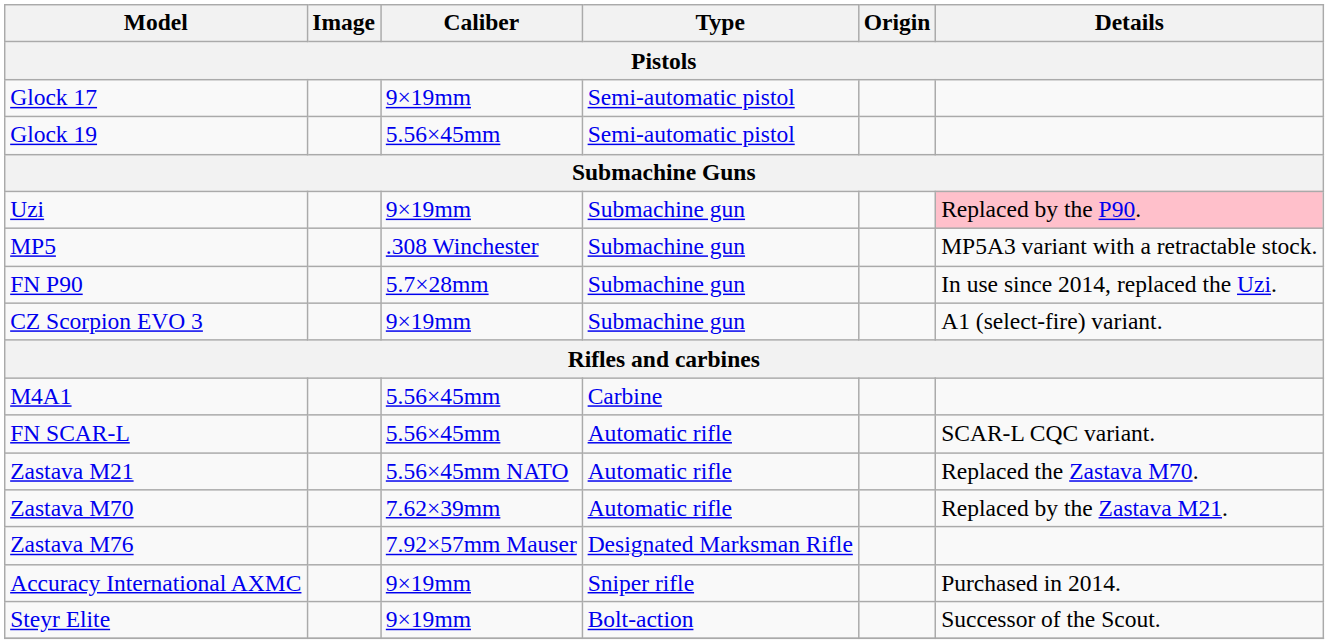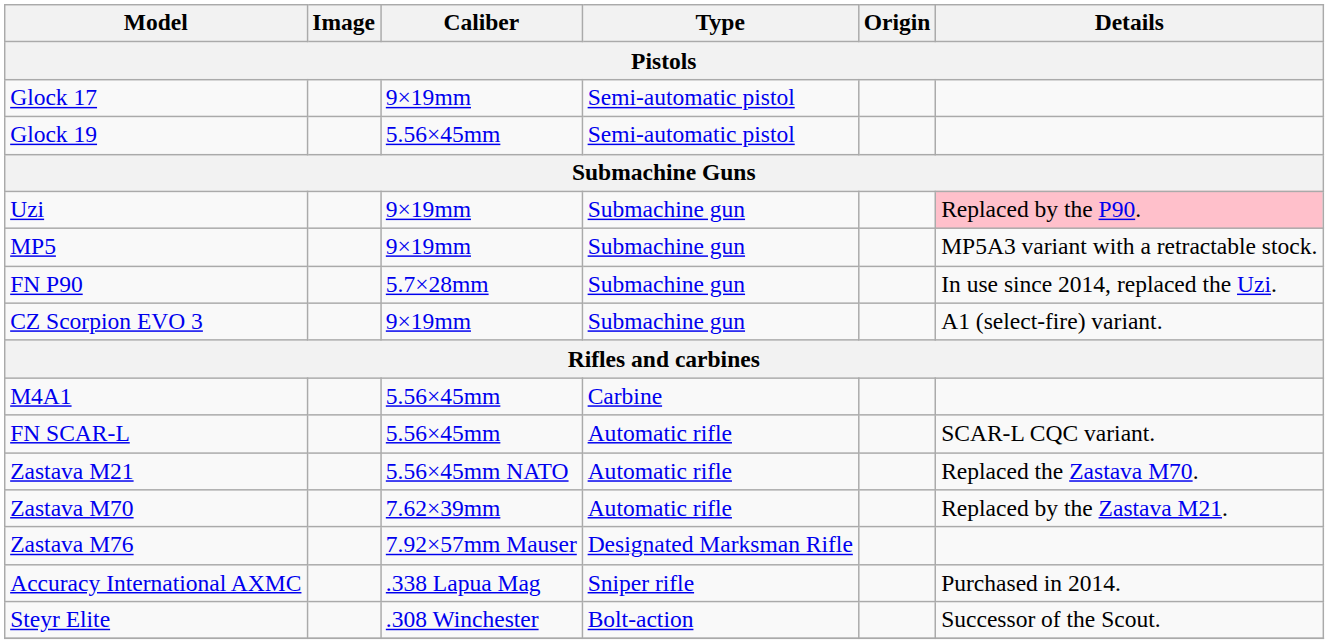 <table class="wikitable">
 <tr bgco>
 <th>Model</th>
 <th>Image</th>
 <th>Caliber</th>
 <th>Type</th>
 <th>Origin</th>
 <th>Details</th>
 </tr>
 <tr>
 <th colspan="11">Pistols</th>
 </tr>
 <tr>
 <td><a href='#'>Glock 17</a></td>
 <td></td>
 <td><a href='#'>9×19mm</a></td>
 <td><a href='#'>Semi-automatic pistol</a></td>
 <td></td>
 <td></td>
 </tr>
 <tr>
 <td><a href='#'>Glock 19</a></td>
 <td></td>
 <td><a href='#'>5.56×45mm</a></td>
 <td><a href='#'>Semi-automatic pistol</a></td>
 <td></td>
 <td></td>
 </tr>
 <tr>
 <th colspan="11">Submachine Guns</th>
 </tr>
 <tr>
 <td><a href='#'>Uzi</a></td>
 <td></td>
 <td><a href='#'>9×19mm</a></td>
 <td><a href='#'>Submachine gun</a></td>
 <td></td>
 <td style="background: pink;">Replaced by the <a href='#'>P90</a>.</td>
 </tr>
 <tr>
 <td><a href='#'>MP5</a></td>
 <td></td>
-<td><a href='#'>.308 Winchester</a></td>
+<td><a href='#'>9×19mm</a></td>
 <td><a href='#'>Submachine gun</a></td>
 <td></td>
 <td>MP5A3 variant with a retractable stock.</td>
 </tr>
 <tr>
 <td><a href='#'>FN P90</a></td>
 <td></td>
 <td><a href='#'>5.7×28mm</a></td>
 <td><a href='#'>Submachine gun</a></td>
 <td></td>
 <td>In use since 2014, replaced the <a href='#'>Uzi</a>.</td>
 </tr>
 <tr>
 <td><a href='#'>CZ Scorpion EVO 3</a></td>
 <td></td>
 <td><a href='#'>9×19mm</a></td>
 <td><a href='#'>Submachine gun</a></td>
 <td></td>
 <td>A1 (select-fire) variant.</td>
 </tr>
 <tr>
 <th colspan="11">Rifles and carbines</th>
 </tr>
 <tr>
 <td><a href='#'>M4A1</a></td>
 <td></td>
 <td><a href='#'>5.56×45mm</a></td>
 <td><a href='#'>Carbine</a></td>
 <td></td>
 <td></td>
 </tr>
 <tr>
 <td><a href='#'>FN SCAR-L</a></td>
 <td></td>
 <td><a href='#'>5.56×45mm</a></td>
 <td><a href='#'>Automatic rifle</a></td>
 <td></td>
 <td>SCAR-L CQC variant.</td>
 </tr>
 <tr>
 <td><a href='#'>Zastava M21</a></td>
 <td></td>
 <td><a href='#'>5.56×45mm NATO</a></td>
 <td><a href='#'>Automatic rifle</a></td>
 <td></td>
 <td>Replaced the <a href='#'>Zastava M70</a>.</td>
 </tr>
 <tr>
 <td><a href='#'>Zastava M70</a></td>
 <td></td>
 <td><a href='#'>7.62×39mm</a></td>
 <td><a href='#'>Automatic rifle</a></td>
 <td><br></td>
 <td>Replaced by the <a href='#'>Zastava M21</a>.</td>
 </tr>
 <tr>
 <td><a href='#'>Zastava M76</a></td>
 <td></td>
 <td><a href='#'>7.92×57mm Mauser</a></td>
 <td><a href='#'>Designated Marksman Rifle</a></td>
 <td><br></td>
 <td></td>
 </tr>
 <tr>
 <td><a href='#'>Accuracy International AXMC</a></td>
 <td></td>
-<td><a href='#'>9×19mm</a></td>
+<td><a href='#'>.338 Lapua Mag</a></td>
 <td><a href='#'>Sniper rifle</a></td>
 <td></td>
 <td>Purchased in 2014.</td>
 </tr>
 <tr>
 <td><a href='#'>Steyr Elite</a></td>
 <td></td>
-<td><a href='#'>9×19mm</a></td>
+<td><a href='#'>.308 Winchester</a></td>
 <td><a href='#'>Bolt-action</a></td>
 <td></td>
 <td>Successor of the Scout.</td>
 </tr>
 <tr>
 </tr>
 </table>
